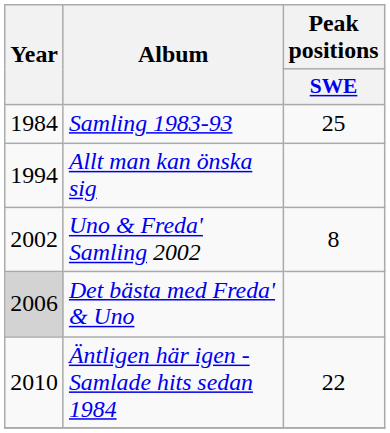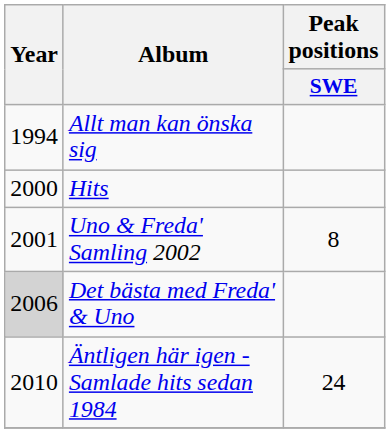 <table class="wikitable">
 <tr>
 <th align="center" rowspan="2" width="10">Year</th>
 <th align="center" rowspan="2" width="140">Album</th>
 <th align="center" colspan="1" width="20">Peak positions</th>
 </tr>
 <tr>
 <th scope="col" style="width:3em;font-size:90%;"><a href='#'>SWE</a><br></th>
 </tr>
 <tr>
-<td style="text-align:center;">1984</td>
-<td><em><a href='#'>Samling 1983-93</a></em></td>
-<td style="text-align:center;">25</td>
-</tr>
-<tr>
 <td style="text-align:center;">1994</td>
 <td><em><a href='#'>Allt man kan önska sig</a></em></td>
 <td style="text-align:center;"></td>
 </tr>
 <tr>
-<td style="text-align:center;">2002</td>
+<td style="text-align:center;">2000</td>
+<td><em><a href='#'>Hits</a></em></td>
+<td style="text-align:center;"></td>
+</tr>
+<tr>
+<td style="text-align:center;">2001</td>
 <td><em><a href='#'>Uno & Freda' Samling</a> 2002</em></td>
 <td style="text-align:center;">8</td>
 </tr>
 <tr>
 <td style="background: lightgrey; text-align:center;">2006</td>
 <td><em><a href='#'>Det bästa med Freda' & Uno</a></em></td>
 <td style="text-align:center;"></td>
 </tr>
 <tr>
 <td style="text-align:center;">2010</td>
 <td><em><a href='#'>Äntligen här igen - Samlade hits sedan 1984</a></em></td>
-<td style="text-align:center;">22</td>
+<td style="text-align:center;">24</td>
 </tr>
 <tr>
 </tr>
 </table>
